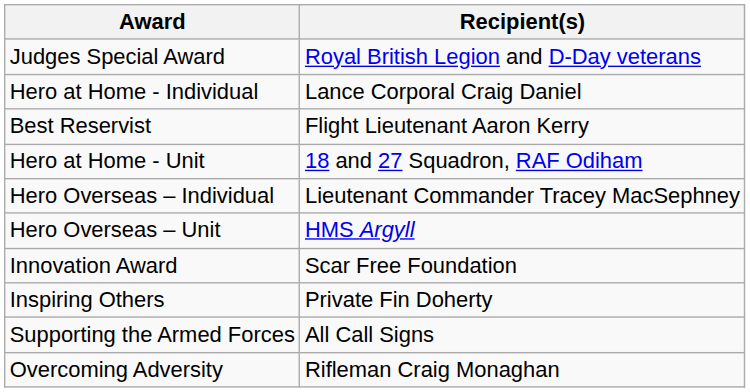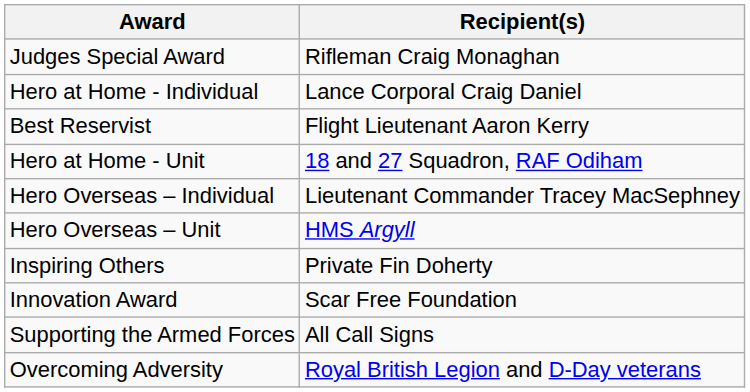 <table class="wikitable" border="1">
 <tr>
 <th>Award</th>
 <th>Recipient(s)</th>
 </tr>
 <tr>
 <td>Judges Special Award</td>
-<td><a href='#'>Royal British Legion</a> and <a href='#'>D-Day veterans</a></td>
+<td>Rifleman Craig Monaghan</td>
 </tr>
 <tr>
 <td>Hero at Home - Individual</td>
 <td>Lance Corporal Craig Daniel</td>
 </tr>
 <tr>
 <td>Best Reservist</td>
 <td>Flight Lieutenant Aaron Kerry</td>
 </tr>
 <tr>
 <td>Hero at Home - Unit</td>
 <td><a href='#'>18</a> and <a href='#'>27</a> Squadron, <a href='#'>RAF Odiham</a></td>
 </tr>
 <tr>
 <td>Hero Overseas – Individual</td>
 <td>Lieutenant Commander Tracey MacSephney</td>
 </tr>
 <tr>
 <td>Hero Overseas – Unit</td>
 <td><a href='#'>HMS <em>Argyll</em></a></td>
 </tr>
 <tr>
+<td>Inspiring Others</td>
+<td>Private Fin Doherty</td>
+</tr>
+<tr>
 <td>Innovation Award</td>
 <td>Scar Free Foundation</td>
-</tr>
-<tr>
-<td>Inspiring Others</td>
-<td>Private Fin Doherty</td>
 </tr>
 <tr>
 <td>Supporting the Armed Forces</td>
 <td>All Call Signs</td>
 </tr>
 <tr>
 <td>Overcoming Adversity</td>
-<td>Rifleman Craig Monaghan</td>
+<td><a href='#'>Royal British Legion</a> and <a href='#'>D-Day veterans</a></td>
 </tr>
 </table>
